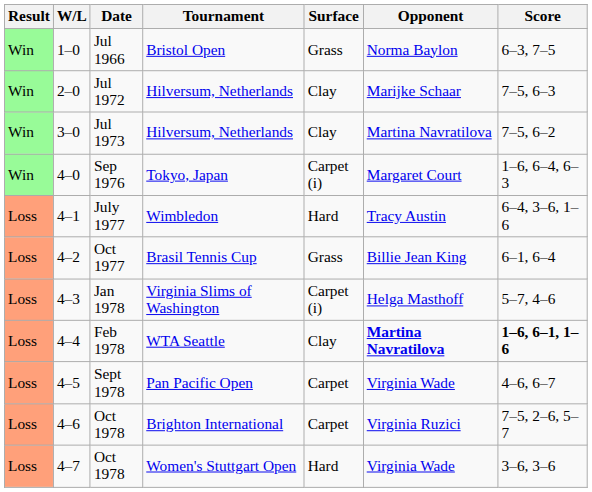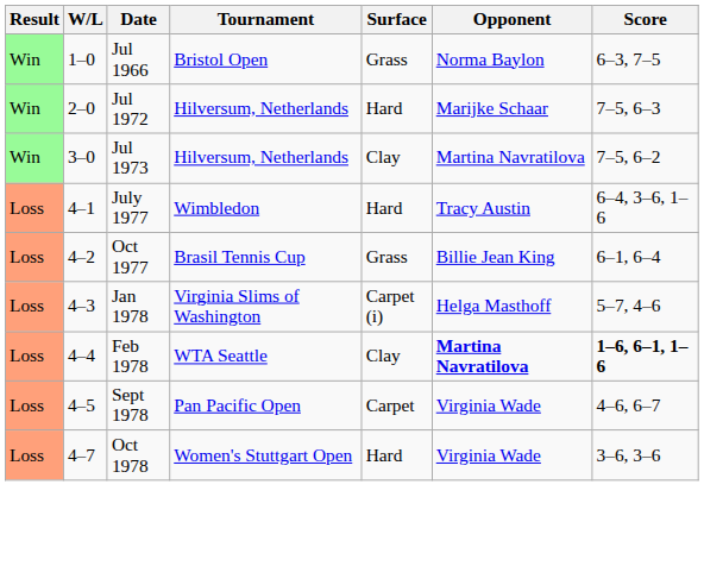 <table class="sortable wikitable">
 <tr>
 <th>Result</th>
 <th style="width:30px" class="unsortable">W/L</th>
 <th style="width:55px">Date</th>
 <th style="width:200px">Tournament</th>
 <th style="width:55px">Surface</th>
 <th style="width:160px">Opponent</th>
 <th style="width:110px" class="unsortable">Score</th>
 </tr>
 <tr>
 <td style="background:#98fb98;">Win</td>
 <td>1–0</td>
 <td>Jul 1966</td>
 <td><a href='#'>Bristol Open</a></td>
 <td>Grass</td>
 <td> <a href='#'>Norma Baylon</a></td>
 <td>6–3, 7–5</td>
 </tr>
 <tr>
 <td style="background:#98fb98;">Win</td>
 <td>2–0</td>
 <td>Jul 1972</td>
 <td><a href='#'>Hilversum, Netherlands</a></td>
-<td>Clay</td>
+<td>Hard</td>
 <td> <a href='#'>Marijke Schaar</a></td>
 <td>7–5, 6–3</td>
 </tr>
 <tr>
 <td style="background:#98fb98;">Win</td>
 <td>3–0</td>
 <td>Jul 1973</td>
 <td><a href='#'>Hilversum, Netherlands</a></td>
 <td>Clay</td>
 <td> <a href='#'>Martina Navratilova</a></td>
 <td>7–5, 6–2</td>
-</tr>
-<tr>
-<td style="background:#98fb98;">Win</td>
-<td>4–0</td>
-<td>Sep 1976</td>
-<td><a href='#'>Tokyo, Japan</a></td>
-<td>Carpet (i)</td>
-<td> <a href='#'>Margaret Court</a></td>
-<td>1–6, 6–4, 6–3</td>
 </tr>
 <tr>
 <td style="background:#ffa07a;">Loss</td>
 <td>4–1</td>
 <td>July 1977</td>
 <td><a href='#'>Wimbledon</a></td>
 <td>Hard</td>
 <td> <a href='#'>Tracy Austin</a></td>
 <td>6–4, 3–6, 1–6</td>
 </tr>
 <tr>
 <td style="background:#ffa07a;">Loss</td>
 <td>4–2</td>
 <td>Oct 1977</td>
 <td><a href='#'>Brasil Tennis Cup</a></td>
 <td>Grass</td>
 <td> <a href='#'>Billie Jean King</a></td>
 <td>6–1, 6–4</td>
 </tr>
 <tr>
 <td style="background:#ffa07a;">Loss</td>
 <td>4–3</td>
 <td>Jan 1978</td>
 <td><a href='#'>Virginia Slims of Washington</a></td>
 <td>Carpet (i)</td>
 <td> <a href='#'>Helga Masthoff</a></td>
 <td>5–7, 4–6</td>
 </tr>
 <tr>
 <td style="background:#ffa07a;">Loss</td>
 <td>4–4</td>
 <td>Feb 1978</td>
 <td><a href='#'>WTA Seattle</a></td>
 <td>Clay</td>
 <td><strong> <a href='#'>Martina Navratilova</a></strong></td>
 <td><strong>1–6, 6–1, 1–6</strong></td>
 </tr>
 <tr>
 <td style="background:#ffa07a;">Loss</td>
 <td>4–5</td>
 <td>Sept 1978</td>
 <td><a href='#'>Pan Pacific Open</a></td>
 <td>Carpet</td>
 <td> <a href='#'>Virginia Wade</a></td>
 <td>4–6, 6–7</td>
 </tr>
 <tr>
 <td style="background:#ffa07a;">Loss</td>
-<td>4–6</td>
-<td>Oct 1978</td>
-<td><a href='#'>Brighton International</a></td>
-<td>Carpet</td>
-<td> <a href='#'>Virginia Ruzici</a></td>
-<td>7–5, 2–6, 5–7</td>
-</tr>
-<tr>
-<td style="background:#ffa07a;">Loss</td>
 <td>4–7</td>
 <td>Oct 1978</td>
 <td><a href='#'>Women's Stuttgart Open</a></td>
 <td>Hard</td>
 <td> <a href='#'>Virginia Wade</a></td>
 <td>3–6, 3–6</td>
 </tr>
 </table>
